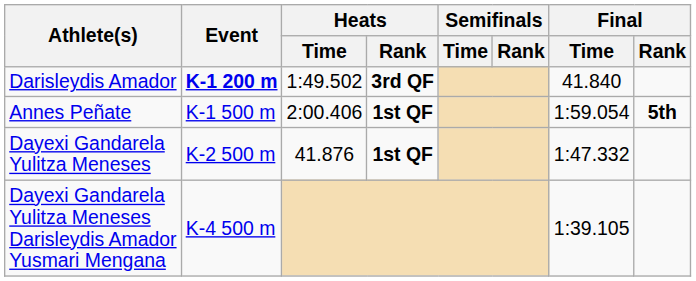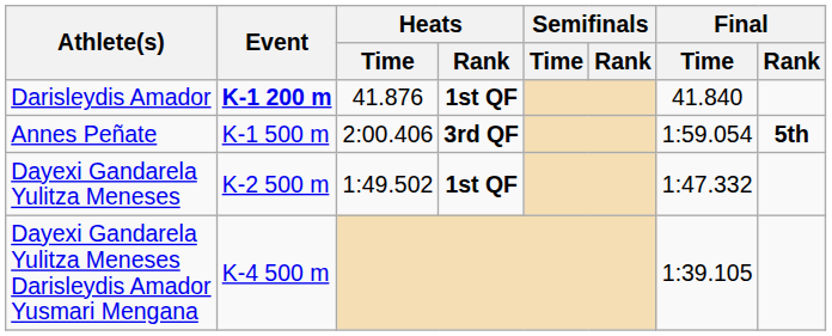 <table class="wikitable" style="font-size:90%">
 <tr>
 <th rowspan=2>Athlete(s)</th>
 <th rowspan=2>Event</th>
 <th colspan=2>Heats</th>
 <th colspan=2>Semifinals</th>
 <th colspan=2>Final</th>
 </tr>
 <tr>
 <th>Time</th>
 <th>Rank</th>
 <th>Time</th>
 <th>Rank</th>
 <th>Time</th>
 <th>Rank</th>
 </tr>
 <tr>
 <td><a href='#'>Darisleydis Amador</a></td>
 <td><strong><a href='#'>K-1 200 m</a></strong></td>
-<td align=center>1:49.502</td>
-<td align=center><strong>3rd QF</strong></td>
+<td align=center>41.876</td>
+<td align=center><strong>1st QF</strong></td>
 <td bgcolor=wheat colspan="2"></td>
 <td align=center>41.840</td>
 <td align=center></td>
 </tr>
 <tr>
 <td><a href='#'>Annes Peñate</a></td>
 <td><a href='#'>K-1 500 m</a></td>
 <td align=center>2:00.406</td>
-<td align=center><strong>1st QF</strong></td>
+<td align=center><strong>3rd QF</strong></td>
 <td bgcolor=wheat colspan="2"></td>
 <td align=center>1:59.054</td>
 <td align=center><strong>5th</strong></td>
 </tr>
 <tr>
 <td><a href='#'>Dayexi Gandarela</a><br><a href='#'>Yulitza Meneses</a></td>
 <td><a href='#'>K-2 500 m</a></td>
-<td align=center>41.876</td>
+<td align=center>1:49.502</td>
 <td align=center><strong>1st QF</strong></td>
 <td bgcolor=wheat colspan="2"></td>
 <td align=center>1:47.332</td>
 <td align=center></td>
 </tr>
 <tr>
 <td><a href='#'>Dayexi Gandarela</a><br><a href='#'>Yulitza Meneses</a><br><a href='#'>Darisleydis Amador</a><br><a href='#'>Yusmari Mengana</a></td>
 <td><a href='#'>K-4 500 m</a></td>
 <td bgcolor=wheat colspan="4"></td>
 <td align=center>1:39.105</td>
 <td align=center></td>
 </tr>
 </table>
